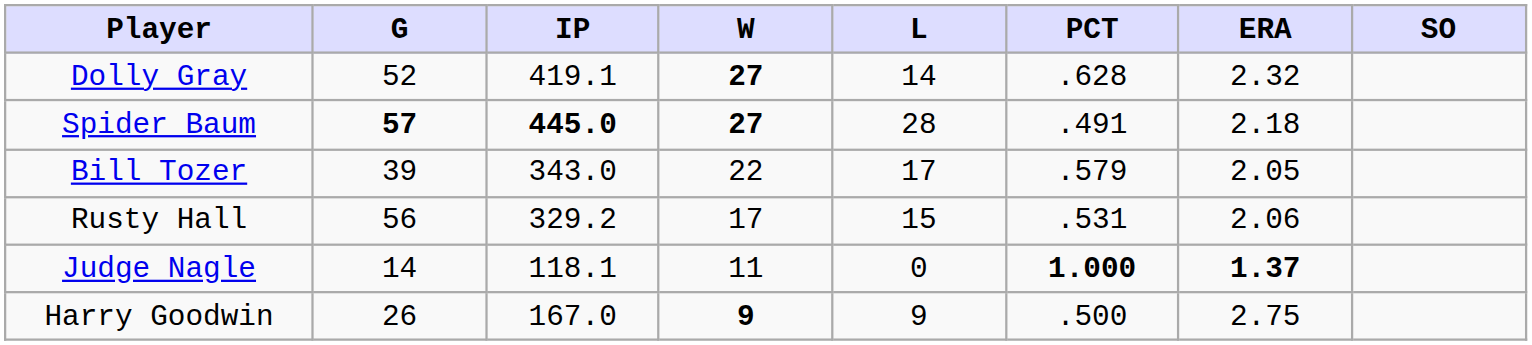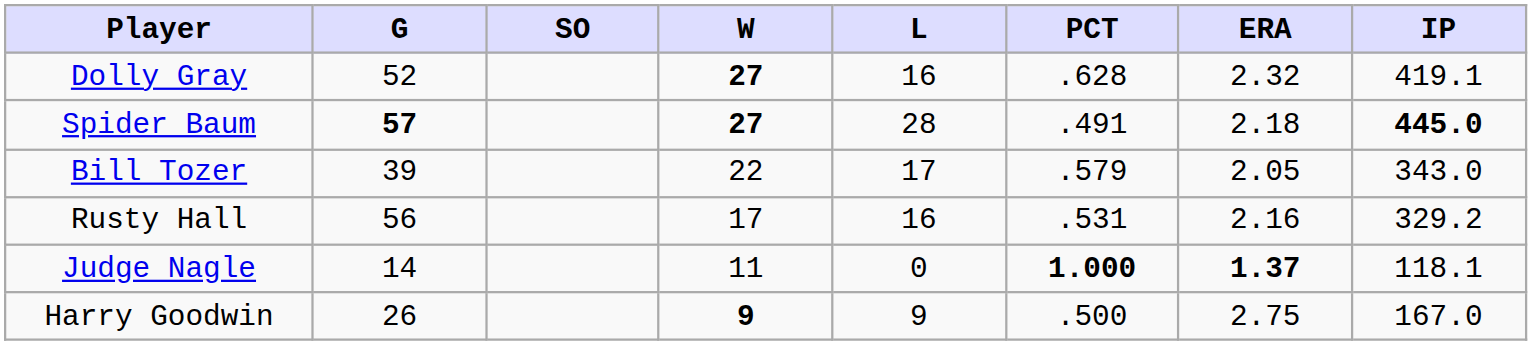 <table class="wikitable sortable">
 <tr>
 <th style="background:#ddf; width:16%;">Player</th>
 <th style="background:#ddf; width:9%;">G</th>
-<th style="background:#ddf; width:9%;">IP</th>
+<th style="background:#ddf; width:9%;">SO</th>
 <th style="background:#ddf; width:9%;">W</th>
 <th style="background:#ddf; width:9%;">L</th>
 <th style="background:#ddf; width:9%;">PCT</th>
 <th style="background:#ddf; width:9%;">ERA</th>
-<th style="background:#ddf; width:9%;">SO</th>
+<th style="background:#ddf; width:9%;">IP</th>
 </tr>
 <tr style="text-align:center;">
 <td><a href='#'>Dolly Gray</a></td>
 <td>52</td>
-<td>419.1</td>
+<td></td>
 <td><strong>27</strong></td>
-<td>14</td>
+<td>16</td>
 <td>.628</td>
 <td>2.32</td>
-<td></td>
+<td>419.1</td>
 </tr>
 <tr style="text-align:center;">
 <td><a href='#'>Spider Baum</a></td>
 <td><strong>57</strong></td>
-<td><strong>445.0</strong></td>
+<td></td>
 <td><strong>27</strong></td>
 <td>28</td>
 <td>.491</td>
 <td>2.18</td>
-<td></td>
+<td><strong>445.0</strong></td>
 </tr>
 <tr style="text-align:center;">
 <td><a href='#'>Bill Tozer</a></td>
 <td>39</td>
-<td>343.0</td>
+<td></td>
 <td>22</td>
 <td>17</td>
 <td>.579</td>
 <td>2.05</td>
-<td></td>
+<td>343.0</td>
 </tr>
 <tr style="text-align:center;">
 <td>Rusty Hall</td>
 <td>56</td>
+<td></td>
+<td>17</td>
+<td>16</td>
+<td>.531</td>
+<td>2.16</td>
 <td>329.2</td>
-<td>17</td>
-<td>15</td>
-<td>.531</td>
-<td>2.06</td>
-<td></td>
 </tr>
 <tr style="text-align:center;">
 <td><a href='#'>Judge Nagle</a></td>
 <td>14</td>
-<td>118.1</td>
+<td></td>
 <td>11</td>
 <td>0</td>
 <td><strong>1.000</strong></td>
 <td><strong>1.37</strong></td>
-<td></td>
+<td>118.1</td>
 </tr>
 <tr style="text-align:center;">
 <td>Harry Goodwin</td>
 <td>26</td>
-<td>167.0</td>
+<td></td>
 <td><strong>9</strong></td>
 <td>9</td>
 <td>.500</td>
 <td>2.75</td>
-<td></td>
+<td>167.0</td>
 </tr>
 </table>
